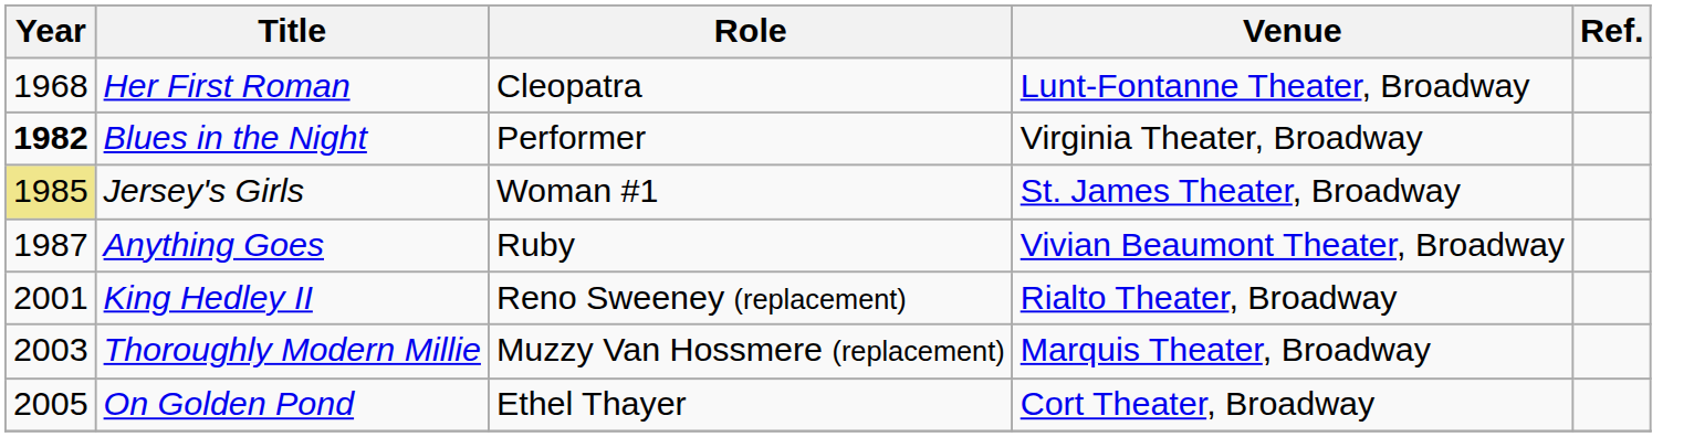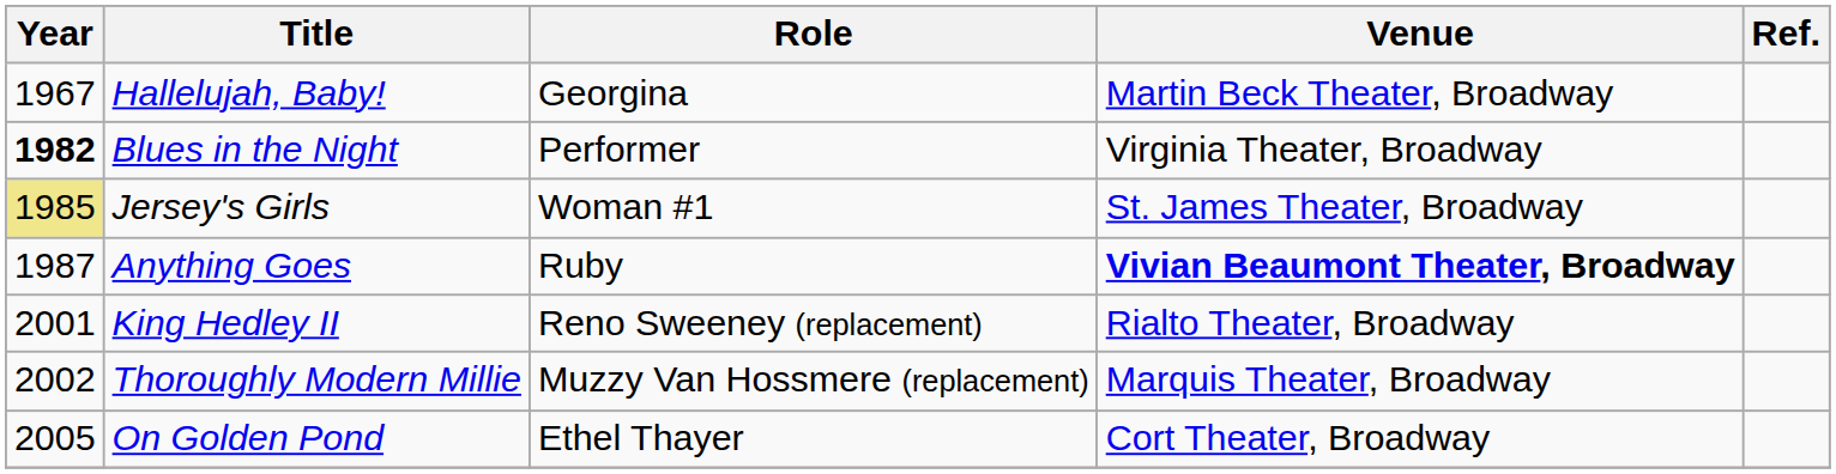 <table class="wikitable sortable">
 <tr>
 <th>Year</th>
 <th>Title</th>
 <th>Role</th>
 <th>Venue</th>
 <th class=unsortable>Ref.</th>
 </tr>
 <tr>
-<td>1968</td>
-<td><em><a href='#'>Her First Roman</a></em></td>
-<td>Cleopatra</td>
-<td><a href='#'>Lunt-Fontanne Theater</a>, Broadway</td>
+<td>1967</td>
+<td><em><a href='#'>Hallelujah, Baby!</a></em></td>
+<td>Georgina</td>
+<td><a href='#'>Martin Beck Theater</a>, Broadway</td>
 <td></td>
 </tr>
 <tr>
 <td><strong>1982</strong></td>
 <td><em><a href='#'>Blues in the Night</a></em></td>
 <td>Performer</td>
 <td>Virginia Theater, Broadway</td>
 <td></td>
 </tr>
 <tr>
 <td style="background: khaki;">1985</td>
 <td><em>Jersey's Girls</em></td>
 <td>Woman #1</td>
 <td><a href='#'>St. James Theater</a>, Broadway</td>
 <td></td>
 </tr>
 <tr>
 <td>1987</td>
 <td><em><a href='#'>Anything Goes</a></em></td>
 <td>Ruby</td>
-<td><a href='#'>Vivian Beaumont Theater</a>, Broadway</td>
+<td><strong><a href='#'>Vivian Beaumont Theater</a>, Broadway</strong></td>
 <td></td>
 </tr>
 <tr>
 <td>2001</td>
 <td><em><a href='#'>King Hedley II</a></em></td>
 <td>Reno Sweeney <small> (replacement) </small></td>
 <td><a href='#'>Rialto Theater</a>, Broadway</td>
 <td></td>
 </tr>
 <tr>
-<td>2003</td>
+<td>2002</td>
 <td><em><a href='#'>Thoroughly Modern Millie</a></em></td>
 <td>Muzzy Van Hossmere <small> (replacement) </small></td>
 <td><a href='#'>Marquis Theater</a>, Broadway</td>
 <td></td>
 </tr>
 <tr>
 <td>2005</td>
 <td><em><a href='#'>On Golden Pond</a></em></td>
 <td>Ethel Thayer</td>
 <td><a href='#'>Cort Theater</a>, Broadway</td>
 <td></td>
 </tr>
 <tr>
 </tr>
 </table>
